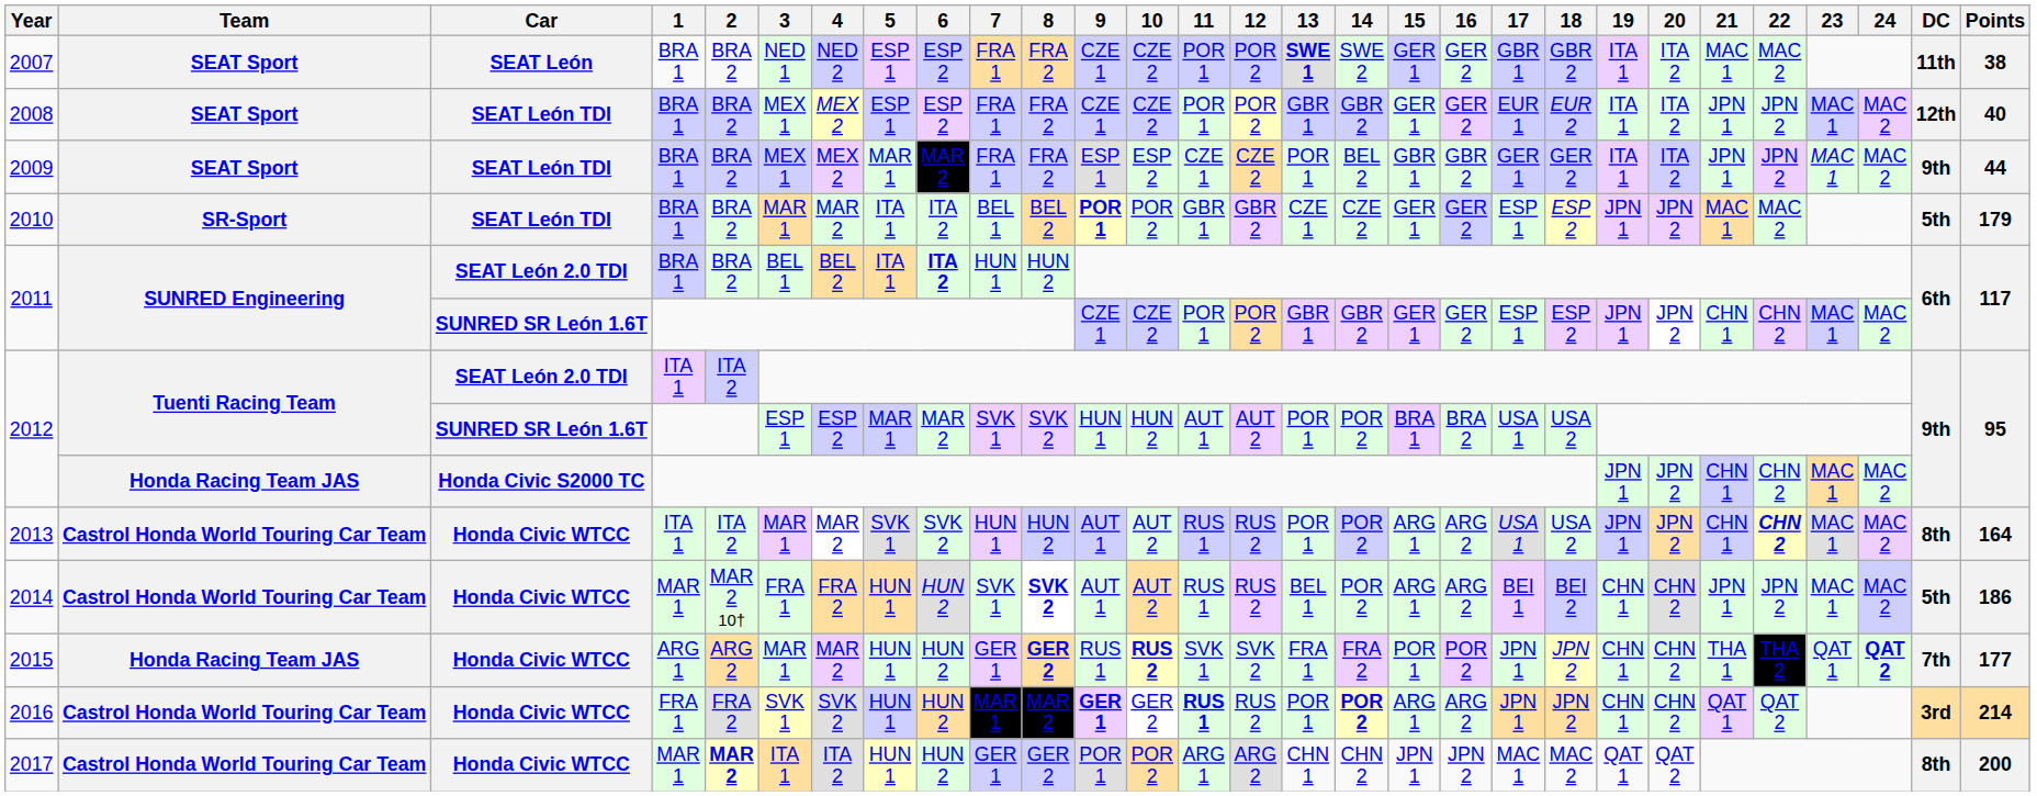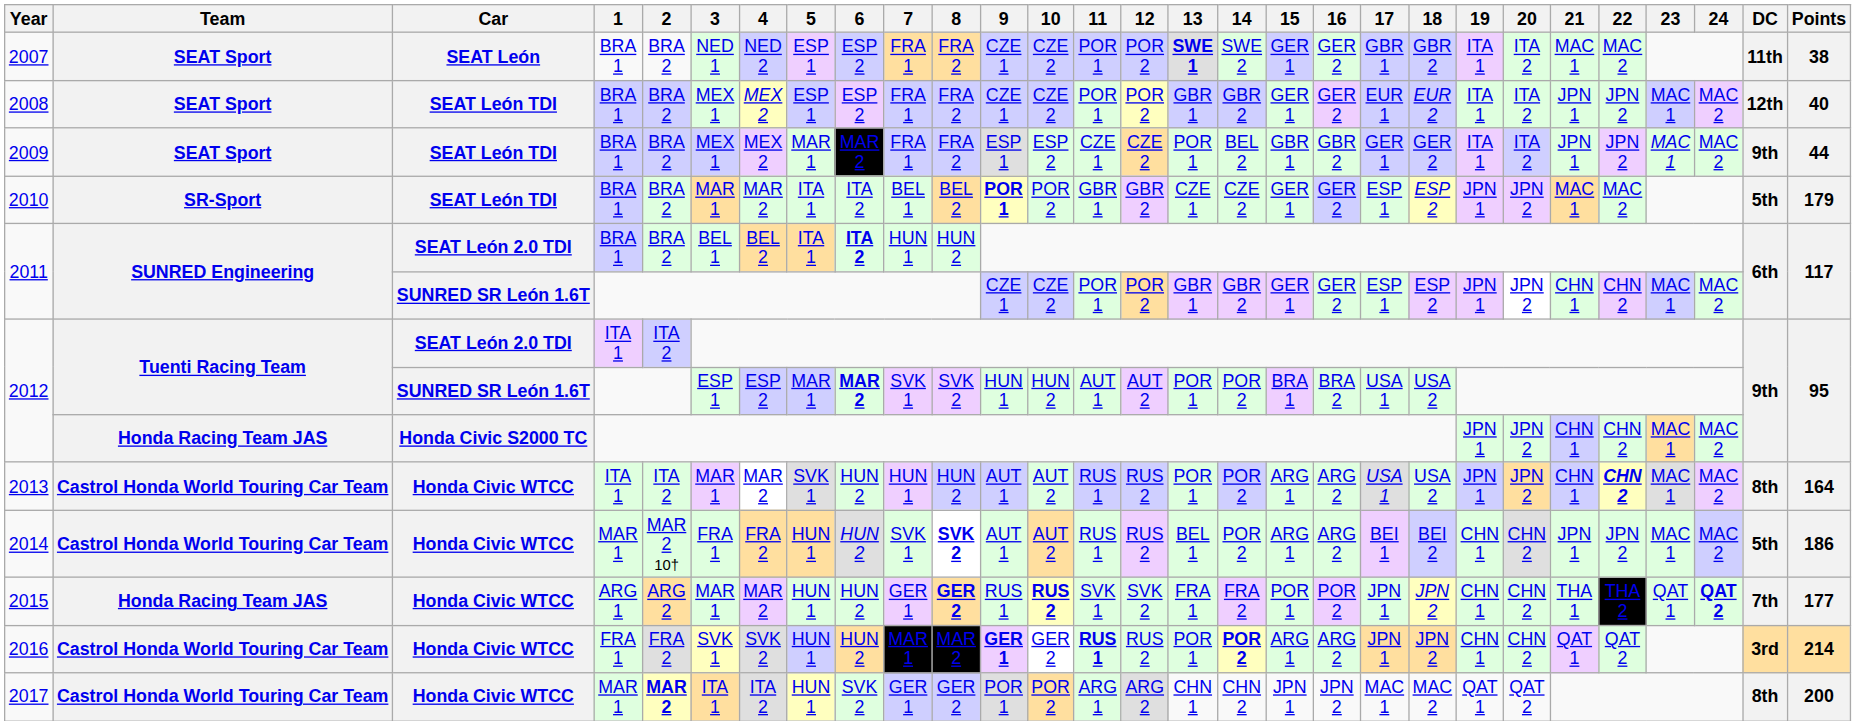 <table class="wikitable" style="text-align:center; font-size:85%">
 <tr>
 <th>Year</th>
 <th>Team</th>
 <th>Car</th>
 <th>1</th>
 <th>2</th>
 <th>3</th>
 <th>4</th>
 <th>5</th>
 <th>6</th>
 <th>7</th>
 <th>8</th>
 <th>9</th>
 <th>10</th>
 <th>11</th>
 <th>12</th>
 <th>13</th>
 <th>14</th>
 <th>15</th>
 <th>16</th>
 <th>17</th>
 <th>18</th>
 <th>19</th>
 <th>20</th>
 <th>21</th>
 <th>22</th>
 <th>23</th>
 <th>24</th>
 <th>DC</th>
 <th>Points</th>
 </tr>
 <tr>
 <td><a href='#'>2007</a></td>
 <th nowrap><a href='#'>SEAT Sport</a></th>
 <th nowrap><a href='#'>SEAT León</a></th>
 <td><a href='#'>BRA<br>1</a></td>
 <td><a href='#'>BRA<br>2</a></td>
 <td style="background:#dfffdf;"><a href='#'>NED<br>1</a><br></td>
 <td style="background:#cfcfff;"><a href='#'>NED<br>2</a><br></td>
 <td style="background:#efcfff;"><a href='#'>ESP<br>1</a><br></td>
 <td style="background:#cfcfff;"><a href='#'>ESP<br>2</a><br></td>
 <td style="background:#ffdf9f;"><a href='#'>FRA<br>1</a><br></td>
 <td style="background:#ffdf9f;"><a href='#'>FRA<br>2</a><br></td>
 <td style="background:#cfcfff;"><a href='#'>CZE<br>1</a><br></td>
 <td style="background:#cfcfff;"><a href='#'>CZE<br>2</a><br></td>
 <td style="background:#cfcfff;"><a href='#'>POR<br>1</a><br></td>
 <td style="background:#cfcfff;"><a href='#'>POR<br>2</a><br></td>
 <td style="background:#dfdfdf;"><strong><a href='#'>SWE<br>1</a></strong><br></td>
 <td style="background:#dfffdf;"><a href='#'>SWE<br>2</a><br></td>
 <td style="background:#cfcfff;"><a href='#'>GER<br>1</a><br> </td>
 <td style="background:#dfffdf;"><a href='#'>GER<br>2</a><br></td>
 <td style="background:#cfcfff;"><a href='#'>GBR<br>1</a><br></td>
 <td style="background:#cfcfff;"><a href='#'>GBR<br>2</a><br></td>
 <td style="background:#efcfff;"><a href='#'>ITA<br>1</a><br></td>
 <td style="background:#dfffdf;"><a href='#'>ITA<br>2</a><br></td>
 <td style="background:#dfffdf;"><a href='#'>MAC<br>1</a><br></td>
 <td style="background:#dfffdf;"><a href='#'>MAC<br>2</a><br></td>
 <td colspan=2></td>
 <th>11th</th>
 <th>38</th>
 </tr>
 <tr>
 <td><a href='#'>2008</a></td>
 <th nowrap><a href='#'>SEAT Sport</a></th>
 <th nowrap><a href='#'>SEAT León TDI</a></th>
 <td style="background:#cfcfff;"><a href='#'>BRA<br>1</a><br></td>
 <td style="background:#cfcfff;"><a href='#'>BRA<br>2</a><br></td>
 <td style="background:#dfffdf;"><a href='#'>MEX<br>1</a><br></td>
 <td style="background:#ffffbf;"><em><a href='#'>MEX<br>2</a></em><br></td>
 <td style="background:#cfcfff;"><a href='#'>ESP<br>1</a><br></td>
 <td style="background:#efcfff;"><a href='#'>ESP<br>2</a><br></td>
 <td style="background:#cfcfff;"><a href='#'>FRA<br>1</a><br></td>
 <td style="background:#cfcfff;"><a href='#'>FRA<br>2</a><br></td>
 <td style="background:#cfcfff;"><a href='#'>CZE<br>1</a><br></td>
 <td style="background:#cfcfff;"><a href='#'>CZE<br>2</a><br></td>
 <td style="background:#dfffdf;"><a href='#'>POR<br>1</a><br></td>
 <td style="background:#ffffbf;"><a href='#'>POR<br>2</a><br></td>
 <td style="background:#cfcfff;"><a href='#'>GBR<br>1</a><br></td>
 <td style="background:#cfcfff;"><a href='#'>GBR<br>2</a><br></td>
 <td style="background:#dfffdf;"><a href='#'>GER<br>1</a><br> </td>
 <td style="background:#efcfff;"><a href='#'>GER<br>2</a><br></td>
 <td style="background:#cfcfff;"><a href='#'>EUR<br>1</a><br></td>
 <td style="background:#cfcfff;"><em><a href='#'>EUR<br>2</a></em><br></td>
 <td style="background:#dfffdf;"><a href='#'>ITA<br>1</a><br></td>
 <td style="background:#dfffdf;"><a href='#'>ITA<br>2</a><br></td>
 <td style="background:#dfffdf;"><a href='#'>JPN<br>1</a><br></td>
 <td style="background:#dfffdf;"><a href='#'>JPN<br>2</a><br></td>
 <td style="background:#cfcfff;"><a href='#'>MAC<br>1</a><br></td>
 <td style="background:#efcfff;"><a href='#'>MAC<br>2</a><br></td>
 <th>12th</th>
 <th>40</th>
 </tr>
 <tr>
 <td><a href='#'>2009</a></td>
 <th nowrap><a href='#'>SEAT Sport</a></th>
 <th nowrap><a href='#'>SEAT León TDI</a></th>
 <td style="background:#cfcfff;"><a href='#'>BRA<br>1</a><br></td>
 <td style="background:#cfcfff;"><a href='#'>BRA<br>2</a><br></td>
 <td style="background:#cfcfff;"><a href='#'>MEX<br>1</a><br></td>
 <td style="background:#efcfff;"><a href='#'>MEX<br>2</a><br></td>
 <td style="background:#dfffdf;"><a href='#'>MAR<br>1</a><br></td>
 <td style="background:black; color:white"><a href='#'><span>MAR<br>2</span></a><br></td>
 <td style="background:#cfcfff;"><a href='#'>FRA<br>1</a><br></td>
 <td style="background:#cfcfff;"><a href='#'>FRA<br>2</a><br></td>
 <td style="background:#dfdfdf;"><a href='#'>ESP<br>1</a><br></td>
 <td style="background:#dfffdf;"><a href='#'>ESP<br>2</a><br></td>
 <td style="background:#dfffdf;"><a href='#'>CZE<br>1</a><br></td>
 <td style="background:#ffdf9f;"><a href='#'>CZE<br>2</a><br></td>
 <td style="background:#dfffdf;"><a href='#'>POR<br>1</a><br></td>
 <td style="background:#DFFFDF;"><a href='#'>BEL<br>2</a><br></td>
 <td style="background:#dfffdf;"><a href='#'>GBR<br>1</a><br></td>
 <td style="background:#dfffdf;"><a href='#'>GBR<br>2</a><br></td>
 <td style="background:#cfcfff;"><a href='#'>GER<br>1</a><br> </td>
 <td style="background:#cfcfff;"><a href='#'>GER<br>2</a><br></td>
 <td style="background:#efcfff;"><a href='#'>ITA<br>1</a><br></td>
 <td style="background:#cfcfff;"><a href='#'>ITA<br>2</a><br></td>
 <td style="background:#dfffdf;"><a href='#'>JPN<br>1</a><br></td>
 <td style="background:#efcfff;"><a href='#'>JPN<br>2</a><br></td>
 <td style="background:#dfffdf;"><em><a href='#'>MAC<br>1</a></em><br></td>
 <td style="background:#dfffdf;"><a href='#'>MAC<br>2</a><br></td>
 <th>9th</th>
 <th>44</th>
 </tr>
 <tr>
 <td><a href='#'>2010</a></td>
 <th nowrap><a href='#'>SR-Sport</a></th>
 <th nowrap><a href='#'>SEAT León TDI</a></th>
 <td style="background:#cfcfff;"><a href='#'>BRA<br>1</a><br></td>
 <td style="background:#dfffdf;"><a href='#'>BRA<br>2</a><br></td>
 <td style="background:#ffdf9f;"><a href='#'>MAR<br>1</a><br></td>
 <td style="background:#dfffdf;"><a href='#'>MAR<br>2</a><br></td>
 <td style="background:#dfffdf;"><a href='#'>ITA<br>1</a><br></td>
 <td style="background:#dfffdf;"><a href='#'>ITA<br>2</a><br></td>
 <td style="background:#dfffdf;"><a href='#'>BEL<br>1</a><br></td>
 <td style="background:#ffdf9f;"><a href='#'>BEL<br>2</a><br></td>
 <td style="background:#ffffbf;"><strong><a href='#'>POR<br>1</a></strong><br></td>
 <td style="background:#dfffdf;"><a href='#'>POR<br>2</a><br></td>
 <td style="background:#dfffdf;"><a href='#'>GBR<br>1</a><br></td>
 <td style="background:#efcfff;"><a href='#'>GBR<br>2</a><br></td>
 <td style="background:#dfffdf;"><a href='#'>CZE<br>1</a><br></td>
 <td style="background:#dfffdf;"><a href='#'>CZE<br>2</a><br></td>
 <td style="background:#dfffdf;"><a href='#'>GER<br>1</a><br></td>
 <td style="background:#cfcfff;"><a href='#'>GER<br>2</a><br></td>
 <td style="background:#dfffdf;"><a href='#'>ESP<br>1</a><br></td>
 <td style="background:#ffffbf;"><em><a href='#'>ESP<br>2</a></em><br></td>
 <td style="background:#efcfff;"><a href='#'>JPN<br>1</a><br></td>
 <td style="background:#efcfff;"><a href='#'>JPN<br>2</a><br></td>
 <td style="background:#ffdf9f;"><a href='#'>MAC<br>1</a><br></td>
 <td style="background:#dfffdf;"><a href='#'>MAC<br>2</a><br></td>
 <td colspan=2></td>
 <th>5th</th>
 <th>179</th>
 </tr>
 <tr>
 <td rowspan=2><a href='#'>2011</a></td>
 <th rowspan=2 nowrap><a href='#'>SUNRED Engineering</a></th>
 <th nowrap><a href='#'>SEAT León 2.0 TDI</a></th>
 <td style="background:#cfcfff;"><a href='#'>BRA<br>1</a><br></td>
 <td style="background:#dfffdf;"><a href='#'>BRA<br>2</a><br></td>
 <td style="background:#dfffdf;"><a href='#'>BEL<br>1</a><br></td>
 <td style="background:#ffdf9f;"><a href='#'>BEL<br>2</a><br></td>
 <td style="background:#ffdf9f;"><a href='#'>ITA<br>1</a><br></td>
 <td style="background:#dfffdf;"><strong><a href='#'>ITA<br>2</a></strong><br></td>
 <td style="background:#dfffdf;"><a href='#'>HUN<br>1</a><br></td>
 <td style="background:#dfffdf;"><a href='#'>HUN<br>2</a><br></td>
 <td colspan=16></td>
 <th rowspan=2>6th</th>
 <th rowspan=2>117</th>
 </tr>
 <tr>
 <th nowrap><a href='#'>SUNRED SR León 1.6T</a></th>
 <td colspan=8></td>
 <td style="background:#cfcfff;"><a href='#'>CZE<br>1</a><br></td>
 <td style="background:#cfcfff;"><a href='#'>CZE<br>2</a><br></td>
 <td style="background:#dfffdf;"><a href='#'>POR<br>1</a><br></td>
 <td style="background:#ffdf9f;"><a href='#'>POR<br>2</a><br></td>
 <td style="background:#efcfff;"><a href='#'>GBR<br>1</a><br></td>
 <td style="background:#efcfff;"><a href='#'>GBR<br>2</a><br></td>
 <td style="background:#efcfff;"><a href='#'>GER<br>1</a><br></td>
 <td style="background:#dfffdf;"><a href='#'>GER<br>2</a><br></td>
 <td style="background:#dfffdf;"><a href='#'>ESP<br>1</a><br></td>
 <td style="background:#efcfff;"><a href='#'>ESP<br>2</a><br></td>
 <td style="background:#efcfff;"><a href='#'>JPN<br>1</a><br></td>
 <td style="background:#ffffff;"><a href='#'>JPN<br>2</a><br></td>
 <td style="background:#dfffdf;"><a href='#'>CHN<br>1</a><br></td>
 <td style="background:#efcfff;"><a href='#'>CHN<br>2</a><br></td>
 <td style="background:#cfcfff;"><a href='#'>MAC<br>1</a><br></td>
 <td style="background:#dfffdf;"><a href='#'>MAC<br>2</a><br></td>
 </tr>
 <tr>
 <td rowspan=3><a href='#'>2012</a></td>
 <th rowspan=2 nowrap><a href='#'>Tuenti Racing Team</a></th>
 <th nowrap><a href='#'>SEAT León 2.0 TDI</a></th>
 <td style="background:#EFCFFF;"><a href='#'>ITA<br>1</a><br></td>
 <td style="background:#CFCFFF;"><a href='#'>ITA<br>2</a><br></td>
 <td colspan=22></td>
 <th rowspan=3>9th</th>
 <th rowspan=3>95</th>
 </tr>
 <tr>
 <th nowrap><a href='#'>SUNRED SR León 1.6T</a></th>
 <td colspan=2></td>
 <td style="background:#DFFFDF;"><a href='#'>ESP<br>1</a><br></td>
 <td style="background:#CFCFFF;"><a href='#'>ESP<br>2</a><br></td>
 <td style="background:#CFCFFF;"><a href='#'>MAR<br>1</a><br></td>
-<td style="background:#DFFFDF;"><a href='#'>MAR<br>2</a><br></td>
+<td style="background:#DFFFDF;"><strong><a href='#'>MAR<br>2</a><br></strong></td>
 <td style="background:#EFCFFF;"><a href='#'>SVK<br>1</a><br></td>
 <td style="background:#EFCFFF;"><a href='#'>SVK<br>2</a><br></td>
 <td style="background:#DFFFDF;"><a href='#'>HUN<br>1</a><br></td>
 <td style="background:#DFFFDF;"><a href='#'>HUN<br>2</a><br></td>
 <td style="background:#DFFFDF;"><a href='#'>AUT<br>1</a><br></td>
 <td style="background:#EFCFFF;"><a href='#'>AUT<br>2</a><br></td>
 <td style="background:#DFFFDF;"><a href='#'>POR<br>1</a><br></td>
 <td style="background:#DFFFDF;"><a href='#'>POR<br>2</a><br></td>
 <td style="background:#EFCFFF;"><a href='#'>BRA<br>1</a><br></td>
 <td style="background:#DFFFDF;"><a href='#'>BRA<br>2</a><br></td>
 <td style="background:#DFFFDF;"><a href='#'>USA<br>1</a><br></td>
 <td style="background:#DFFFDF;"><a href='#'>USA<br>2</a><br></td>
 <td colspan=6></td>
 </tr>
 <tr>
 <th nowrap><a href='#'>Honda Racing Team JAS</a></th>
 <th nowrap><a href='#'>Honda Civic S2000 TC</a></th>
 <td colspan=18></td>
 <td style="background:#DFFFDF;"><a href='#'>JPN<br>1</a><br></td>
 <td style="background:#DFFFDF;"><a href='#'>JPN<br>2</a><br></td>
 <td style="background:#CFCFFF;"><a href='#'>CHN<br>1</a><br></td>
 <td style="background:#DFFFDF;"><a href='#'>CHN<br>2</a><br></td>
 <td style="background:#ffdf9f;"><a href='#'>MAC<br>1</a><br></td>
 <td style="background:#DFFFDF;"><a href='#'>MAC<br>2</a><br></td>
 </tr>
 <tr>
 <td><a href='#'>2013</a></td>
 <th nowrap><a href='#'>Castrol Honda World Touring Car Team</a></th>
 <th nowrap><a href='#'>Honda Civic WTCC</a></th>
 <td style="background:#dfffdf;"><a href='#'>ITA<br>1</a><br></td>
 <td style="background:#dfffdf;"><a href='#'>ITA<br>2</a><br></td>
 <td style="background:#EFCFFF;"><a href='#'>MAR<br>1</a><br></td>
 <td style="background:#FFFFFF;"><a href='#'>MAR<br>2</a><br></td>
 <td style="background:#dfdfdf;"><a href='#'>SVK<br>1</a><br></td>
-<td style="background:#dfffdf;"><a href='#'>SVK<br>2</a><br></td>
+<td style="background:#DFFFDF;"><a href='#'>HUN<br>2</a><br></td>
 <td style="background:#efcfff;"><a href='#'>HUN<br>1</a><br></td>
 <td style="background:#cfcfff;"><a href='#'>HUN<br>2</a><br></td>
 <td style="background:#cfcfff;"><a href='#'>AUT<br>1</a><br></td>
 <td style="background:#dfffdf;"><a href='#'>AUT<br>2</a><br></td>
 <td style="background:#cfcfff;"><a href='#'>RUS<br>1</a><br></td>
 <td style="background:#cfcfff;"><a href='#'>RUS<br>2</a><br></td>
 <td style="background:#dfffdf;"><a href='#'>POR<br>1</a><br></td>
 <td style="background:#cfcfff;"><a href='#'>POR<br>2</a><br></td>
 <td style="background:#dfffdf;"><a href='#'>ARG<br>1</a><br></td>
 <td style="background:#dfffdf;"><a href='#'>ARG<br>2</a><br></td>
 <td style="background:#dfdfdf;"><em><a href='#'>USA<br>1</a></em><br></td>
 <td style="background:#dfffdf;"><a href='#'>USA<br>2</a><br></td>
 <td style="background:#cfcfff;"><a href='#'>JPN<br>1</a><br></td>
 <td style="background:#ffdf9f;"><a href='#'>JPN<br>2</a><br></td>
 <td style="background:#cfcfff;"><a href='#'>CHN<br>1</a><br></td>
 <td style="background:#ffffbf;"><strong><em><a href='#'>CHN<br>2</a></em></strong><br></td>
 <td style="background:#dfdfdf;"><a href='#'>MAC<br>1</a><br></td>
 <td style="background:#EFCFFF;"><a href='#'>MAC<br>2</a><br></td>
 <th>8th</th>
 <th>164</th>
 </tr>
 <tr>
 <td><a href='#'>2014</a></td>
 <th nowrap><a href='#'>Castrol Honda World Touring Car Team</a></th>
 <th nowrap><a href='#'>Honda Civic WTCC</a></th>
 <td style="background:#DFFFDF;"><a href='#'>MAR<br>1</a><br></td>
 <td style="background:#DFFFDF;"><a href='#'>MAR<br>2</a><br><small>10†</small></td>
 <td style="background:#DFFFDF;"><a href='#'>FRA<br>1</a><br></td>
 <td style="background:#FFDF9F;"><a href='#'>FRA<br>2</a><br></td>
 <td style="background:#FFDF9F;"><a href='#'>HUN<br>1</a><br></td>
 <td style="background:#DFDFDF;"><em><a href='#'>HUN<br>2</a></em><br></td>
 <td style="background:#DFFFDF;"><a href='#'>SVK<br>1</a><br></td>
 <td style="background:#FFFFFF;"><strong><a href='#'>SVK<br>2</a></strong><br></td>
 <td style="background:#DFFFDF;"><a href='#'>AUT<br>1</a><br></td>
 <td style="background:#FFDF9F;"><a href='#'>AUT<br>2</a><br></td>
 <td style="background:#DFFFDF;"><a href='#'>RUS<br>1</a><br></td>
 <td style="background:#EFCFFF;"><a href='#'>RUS<br>2</a><br></td>
 <td style="background:#DFFFDF;"><a href='#'>BEL<br>1</a><br></td>
 <td style="background:#dfffdf;"><a href='#'>POR<br>2</a><br></td>
 <td style="background:#DFFFDF;"><a href='#'>ARG<br>1</a><br></td>
 <td style="background:#DFFFDF;"><a href='#'>ARG<br>2</a><br></td>
 <td style="background:#EFCFFF;"><a href='#'>BEI<br>1</a><br></td>
 <td style="background:#CFCFFF;"><a href='#'>BEI<br>2</a><br></td>
 <td style="background:#DFFFDF;"><a href='#'>CHN<br>1</a><br></td>
 <td style="background:#DFDFDF;"><a href='#'>CHN<br>2</a><br></td>
 <td style="background:#DFFFDF;"><a href='#'>JPN<br>1</a><br></td>
 <td style="background:#DFFFDF;"><a href='#'>JPN<br>2</a><br></td>
 <td style="background:#DFFFDF;"><a href='#'>MAC<br>1</a><br></td>
 <td style="background:#CFCFFF;"><a href='#'>MAC<br>2</a><br></td>
 <th>5th</th>
 <th>186</th>
 </tr>
 <tr>
 <td><a href='#'>2015</a></td>
 <th nowrap><a href='#'>Honda Racing Team JAS</a></th>
 <th nowrap><a href='#'>Honda Civic WTCC</a></th>
 <td style="background:#DFFFDF;"><a href='#'>ARG<br>1</a><br></td>
 <td style="background:#FFDF9F;"><a href='#'>ARG<br>2</a><br></td>
 <td style="background:#DFFFDF;"><a href='#'>MAR<br>1</a><br></td>
 <td style="background:#EFCFFF;"><a href='#'>MAR<br>2</a><br></td>
 <td style="background:#DFFFDF;"><a href='#'>HUN<br>1</a><br></td>
 <td style="background:#DFFFDF;"><a href='#'>HUN<br>2</a><br></td>
 <td style="background:#EFCFFF;"><a href='#'>GER<br>1</a><br></td>
 <td style="background:#FFDF9F;"><strong><a href='#'>GER<br>2</a></strong><br></td>
 <td style="background:#DFFFDF;"><a href='#'>RUS<br>1</a><br></td>
 <td style="background:#FFFFBF;"><strong><a href='#'>RUS<br>2</a></strong><br></td>
 <td style="background:#DFFFDF;"><a href='#'>SVK<br>1</a><br></td>
 <td style="background:#DFFFDF;"><a href='#'>SVK<br>2</a><br></td>
 <td style="background:#DFFFDF;"><a href='#'>FRA<br>1</a><br></td>
 <td style="background:#EFCFFF;"><a href='#'>FRA<br>2</a><br></td>
 <td style="background:#DFFFDF;"><a href='#'>POR<br>1</a><br></td>
 <td style="background:#EFCFFF;"><a href='#'>POR<br>2</a><br></td>
 <td style="background:#DFFFDF;"><a href='#'>JPN<br>1</a><br></td>
 <td style="background:#FFFFBF;"><em><a href='#'>JPN<br>2</a></em><br></td>
 <td style="background:#DFFFDF;"><a href='#'>CHN<br>1</a><br></td>
 <td style="background:#DFFFDF;"><a href='#'>CHN<br>2</a><br></td>
 <td style="background:#DFFFDF;"><a href='#'>THA<br>1</a><br></td>
 <td style="background:black; color:white"><a href='#'><span>THA<br>2</span></a><br></td>
 <td style="background:#DFFFDF;"><a href='#'>QAT<br>1</a><br></td>
 <td style="background:#DFFFDF;"><strong><a href='#'>QAT<br>2</a><br></strong></td>
 <th>7th</th>
 <th>177</th>
 </tr>
 <tr>
 <td><a href='#'>2016</a></td>
 <th nowrap><a href='#'>Castrol Honda World Touring Car Team</a></th>
 <th nowrap><a href='#'>Honda Civic WTCC</a></th>
 <td style="background:#DFFFDF;"><a href='#'>FRA<br>1</a><br></td>
 <td style="background:#DFDFDF;"><a href='#'>FRA<br>2</a><br></td>
 <td style="background:#FFFFBF;"><a href='#'>SVK<br>1</a><br></td>
 <td style="background:#DFDFDF;"><a href='#'>SVK<br>2</a><br></td>
 <td style="background:#CFCFFF;"><a href='#'>HUN<br>1</a><br></td>
 <td style="background:#FFDF9F;"><a href='#'>HUN<br>2</a><br></td>
 <td style="background:black; color:white"><a href='#'><span>MAR<br>1</span></a><br></td>
 <td style="background:black; color:white"><a href='#'><span>MAR<br>2</span></a><br></td>
 <td style="background:#EFCFFF;"><strong><a href='#'>GER<br>1</a></strong><br></td>
 <td style="background:#FFFFFF;"><a href='#'>GER<br>2</a><br></td>
 <td style="background:#DFFFDF;"><strong><a href='#'>RUS<br>1</a></strong><br></td>
 <td style="background:#DFFFDF;"><a href='#'>RUS<br>2</a><br></td>
 <td style="background:#DFFFDF;"><a href='#'>POR<br>1</a><br></td>
 <td style="background:#FFFFBF;"><strong><a href='#'>POR<br>2</a></strong><br></td>
 <td style="background:#DFFFDF;"><a href='#'>ARG<br>1</a><br></td>
 <td style="background:#DFFFDF;"><a href='#'>ARG<br>2</a><br></td>
 <td style="background:#FFDF9F;"><a href='#'>JPN<br>1</a><br></td>
 <td style="background:#FFDF9F;"><a href='#'>JPN<br>2</a><br></td>
 <td style="background:#DFFFDF;"><a href='#'>CHN<br>1</a><br></td>
 <td style="background:#DFFFDF;"><a href='#'>CHN<br>2</a><br></td>
 <td style="background:#EFCFFF;"><a href='#'>QAT<br>1</a><br></td>
 <td style="background:#DFFFDF;"><a href='#'>QAT<br>2</a><br></td>
 <td colspan=2></td>
 <th style="background:#FFDF9F;">3rd</th>
 <th style="background:#FFDF9F;">214</th>
 </tr>
 <tr>
 <td><a href='#'>2017</a></td>
 <th nowrap><a href='#'>Castrol Honda World Touring Car Team</a></th>
 <th nowrap><a href='#'>Honda Civic WTCC</a></th>
 <td style="background:#DFFFDF;"><a href='#'>MAR<br>1</a><br></td>
 <td style="background:#FFFFBF;"><strong><a href='#'>MAR<br>2</a></strong><br></td>
 <td style="background:#FFDF9F;"><a href='#'>ITA<br>1</a><br></td>
 <td style="background:#DFDFDF;"><a href='#'>ITA<br>2</a><br></td>
 <td style="background:#FFFFBF;"><a href='#'>HUN<br>1</a><br></td>
-<td style="background:#DFFFDF;"><a href='#'>HUN<br>2</a><br></td>
+<td style="background:#dfffdf;"><a href='#'>SVK<br>2</a><br></td>
 <td style="background:#CFCFFF;"><a href='#'>GER<br>1</a><br></td>
 <td style="background:#CFCFFF;"><a href='#'>GER<br>2</a><br></td>
 <td style="background:#DFDFDF;"><a href='#'>POR<br>1</a><br></td>
 <td style="background:#FFDF9F;"><a href='#'>POR<br>2</a><br></td>
 <td style="background:#DFFFDF;"><a href='#'>ARG<br>1</a><br></td>
 <td style="background:#DFDFDF;"><a href='#'>ARG<br>2</a><br></td>
 <td><a href='#'>CHN<br>1</a></td>
 <td><a href='#'>CHN<br>2</a></td>
 <td><a href='#'>JPN<br>1</a></td>
 <td><a href='#'>JPN<br>2</a></td>
 <td><a href='#'>MAC<br>1</a></td>
 <td><a href='#'>MAC<br>2</a></td>
 <td><a href='#'>QAT<br>1</a></td>
 <td><a href='#'>QAT<br>2</a></td>
 <td colspan=4></td>
 <th>8th</th>
 <th>200</th>
 </tr>
 </table>
